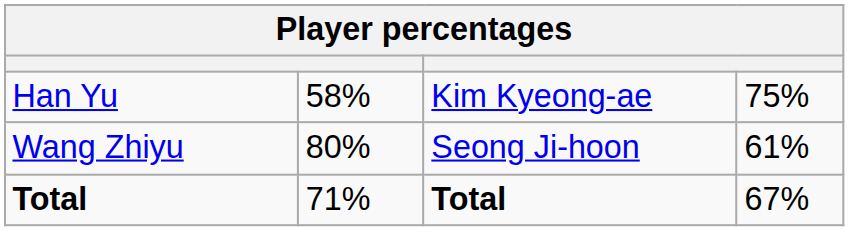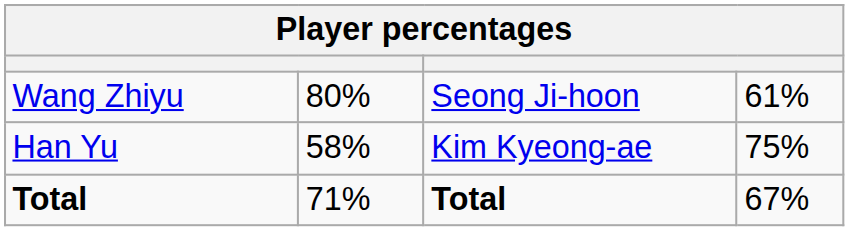 <table class="wikitable">
 <tr>
 <th colspan=4 width=400>Player percentages</th>
 </tr>
 <tr>
 <th colspan=2 width=200 style="white-space:nowrap;"></th>
 <th colspan=2 width=200 style="white-space:nowrap;"></th>
 </tr>
 <tr>
+<td><a href='#'>Wang Zhiyu</a></td>
+<td>80%</td>
+<td><a href='#'>Seong Ji-hoon</a></td>
+<td>61%</td>
+</tr>
+<tr>
 <td><a href='#'>Han Yu</a></td>
 <td>58%</td>
 <td><a href='#'>Kim Kyeong-ae</a></td>
 <td>75%</td>
-</tr>
-<tr>
-<td><a href='#'>Wang Zhiyu</a></td>
-<td>80%</td>
-<td><a href='#'>Seong Ji-hoon</a></td>
-<td>61%</td>
 </tr>
 <tr>
 <td><strong>Total</strong></td>
 <td>71%</td>
 <td><strong>Total</strong></td>
 <td>67%</td>
 </tr>
 </table>
